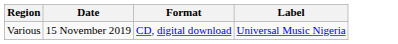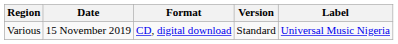 <table class="wikitable sortable">
 <tr>
 <th>Region</th>
 <th>Date</th>
 <th>Format</th>
+<th>Version</th>
 <th>Label</th>
 </tr>
 <tr>
 <td>Various</td>
 <td>15 November 2019</td>
 <td><a href='#'>CD</a>, <a href='#'>digital download</a></td>
+<td>Standard</td>
 <td><a href='#'>Universal Music Nigeria</a></td>
 </tr>
 </table>
